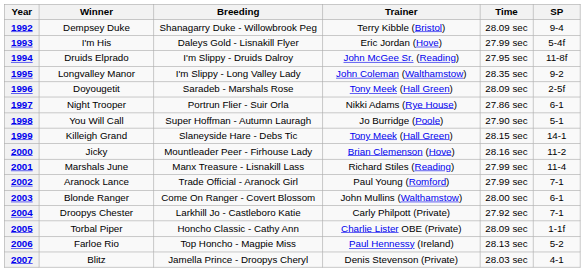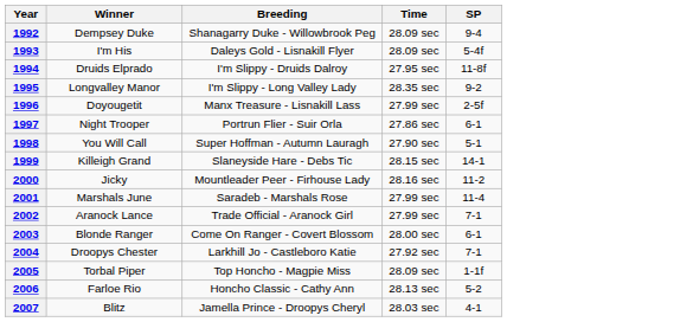 <table class="wikitable" style="text-align:center">
 <tr>
 <th width=50>Year</th>
 <th width=180>Winner</th>
 <th width=270>Breeding</th>
-<th width=250>Trainer</th>
 <th width=80>Time</th>
 <th width=70>SP</th>
 </tr>
 <tr>
 <th><a href='#'>1992</a></th>
 <td>Dempsey Duke</td>
 <td>Shanagarry Duke - Willowbrook Peg</td>
-<td>Terry Kibble (<a href='#'>Bristol</a>)</td>
 <td>28.09 sec</td>
 <td>9-4</td>
 </tr>
 <tr>
 <th><a href='#'>1993</a></th>
 <td>I'm His</td>
 <td>Daleys Gold - Lisnakill Flyer</td>
-<td>Eric Jordan (<a href='#'>Hove</a>)</td>
-<td>27.99 sec</td>
+<td>28.09 sec</td>
 <td>5-4f</td>
 </tr>
 <tr>
 <th><a href='#'>1994</a></th>
 <td>Druids Elprado </td>
 <td>I'm Slippy - Druids Dalroy</td>
-<td><a href='#'>John McGee Sr.</a> (<a href='#'>Reading</a>)</td>
 <td>27.95 sec</td>
 <td>11-8f</td>
 </tr>
 <tr>
 <th><a href='#'>1995</a></th>
 <td>Longvalley Manor</td>
 <td>I'm Slippy - Long Valley Lady</td>
-<td><a href='#'>John Coleman</a> (<a href='#'>Walthamstow</a>)</td>
 <td>28.35 sec</td>
 <td>9-2</td>
 </tr>
 <tr>
 <th><a href='#'>1996</a></th>
 <td>Doyougetit</td>
-<td>Saradeb - Marshals Rose</td>
-<td><a href='#'>Tony Meek</a> (<a href='#'>Hall Green</a>)</td>
-<td>28.09 sec</td>
+<td>Manx Treasure - Lisnakill Lass</td>
+<td>27.99 sec</td>
 <td>2-5f</td>
 </tr>
 <tr>
 <th><a href='#'>1997</a></th>
 <td>Night Trooper</td>
 <td>Portrun Flier - Suir Orla</td>
-<td>Nikki Adams (<a href='#'>Rye House</a>)</td>
 <td>27.86 sec</td>
 <td>6-1</td>
 </tr>
 <tr>
 <th><a href='#'>1998</a></th>
 <td>You Will Call</td>
 <td>Super Hoffman - Autumn Lauragh</td>
-<td>Jo Burridge (<a href='#'>Poole</a>)</td>
 <td>27.90 sec</td>
 <td>5-1</td>
 </tr>
 <tr>
 <th><a href='#'>1999</a></th>
 <td>Killeigh Grand</td>
 <td>Slaneyside Hare - Debs Tic</td>
-<td><a href='#'>Tony Meek</a> (<a href='#'>Hall Green</a>)</td>
 <td>28.15 sec</td>
 <td>14-1</td>
 </tr>
 <tr>
 <th><a href='#'>2000</a></th>
 <td>Jicky</td>
 <td>Mountleader Peer - Firhouse Lady</td>
-<td><a href='#'>Brian Clemenson</a> (<a href='#'>Hove</a>)</td>
 <td>28.16 sec</td>
 <td>11-2</td>
 </tr>
 <tr>
 <th><a href='#'>2001</a></th>
 <td>Marshals June</td>
-<td>Manx Treasure - Lisnakill Lass</td>
-<td>Richard Stiles (<a href='#'>Reading</a>)</td>
+<td>Saradeb - Marshals Rose</td>
 <td>27.99 sec</td>
 <td>11-4</td>
 </tr>
 <tr>
 <th><a href='#'>2002</a></th>
 <td>Aranock Lance</td>
 <td>Trade Official - Aranock Girl</td>
-<td>Paul Young (<a href='#'>Romford</a>)</td>
 <td>27.99 sec</td>
 <td>7-1</td>
 </tr>
 <tr>
 <th><a href='#'>2003</a></th>
 <td>Blonde Ranger</td>
 <td>Come On Ranger - Covert Blossom</td>
-<td>John Mullins (<a href='#'>Walthamstow</a>)</td>
 <td>28.00 sec</td>
 <td>6-1</td>
 </tr>
 <tr>
 <th><a href='#'>2004</a></th>
 <td>Droopys Chester</td>
 <td>Larkhill Jo - Castleboro Katie</td>
-<td>Carly Philpott (Private)</td>
 <td>27.92 sec</td>
 <td>7-1</td>
 </tr>
 <tr>
 <th><a href='#'>2005</a></th>
 <td>Torbal Piper</td>
-<td>Honcho Classic - Cathy Ann</td>
-<td><a href='#'>Charlie Lister</a> OBE (Private)</td>
+<td>Top Honcho - Magpie Miss</td>
 <td>28.09 sec</td>
 <td>1-1f</td>
 </tr>
 <tr>
 <th><a href='#'>2006</a></th>
 <td>Farloe Rio</td>
-<td>Top Honcho - Magpie Miss</td>
-<td><a href='#'>Paul Hennessy</a> (Ireland)</td>
+<td>Honcho Classic - Cathy Ann</td>
 <td>28.13 sec</td>
 <td>5-2</td>
 </tr>
 <tr>
 <th><a href='#'>2007</a></th>
 <td>Blitz </td>
 <td>Jamella Prince - Droopys Cheryl</td>
-<td>Denis Stevenson (Private)</td>
 <td>28.03 sec</td>
 <td>4-1</td>
 </tr>
 </table>
